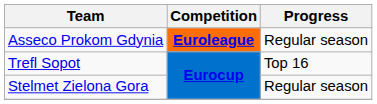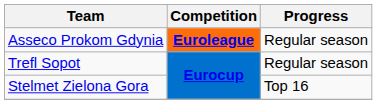 <table class="wikitable sortable">
 <tr>
 <th>Team</th>
 <th>Competition</th>
 <th>Progress</th>
 </tr>
 <tr>
 <td><a href='#'>Asseco Prokom Gdynia</a></td>
 <td rowspan="1" style="background-color:#FF6D09;color:white;text-align:center"><strong><a href='#'><span>Euroleague</span></a></strong></td>
 <td>Regular season</td>
 </tr>
 <tr>
 <td><a href='#'>Trefl Sopot</a></td>
 <td rowspan="2" style="background-color:#0072CE;color:#D0D3D4;text-align:center"><strong><a href='#'><span>Eurocup</span></a></strong></td>
-<td>Top 16</td>
+<td>Regular season</td>
 </tr>
 <tr>
 <td><a href='#'>Stelmet Zielona Gora</a></td>
-<td>Regular season</td>
+<td>Top 16</td>
 </tr>
 <tr>
 </tr>
 </table>
